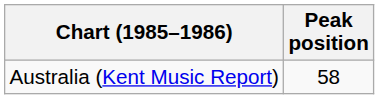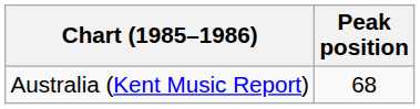 <table class="wikitable">
 <tr>
 <th>Chart (1985–1986)</th>
 <th>Peak<br>position</th>
 </tr>
 <tr>
 <td>Australia (<a href='#'>Kent Music Report</a>)</td>
-<td align="center">58</td>
+<td align="center">68</td>
 </tr>
 </table>
